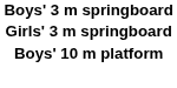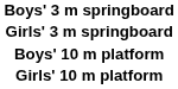 <table>
 <tr>
 <th scope="row">Boys' 3 m springboard<br></th>
 <td></td>
 <td></td>
 <td></td>
 </tr>
 <tr>
 <th scope="row">Girls' 3 m springboard<br></th>
 <td></td>
 <td></td>
 <td></td>
 </tr>
 <tr>
 <th scope="row">Boys' 10 m platform<br></th>
 <td></td>
 <td></td>
 <td></td>
 </tr>
+<tr>
+<th scope="row">Girls' 10 m platform<br></th>
+<td></td>
+<td></td>
+<td></td>
+</tr>
 </table>
